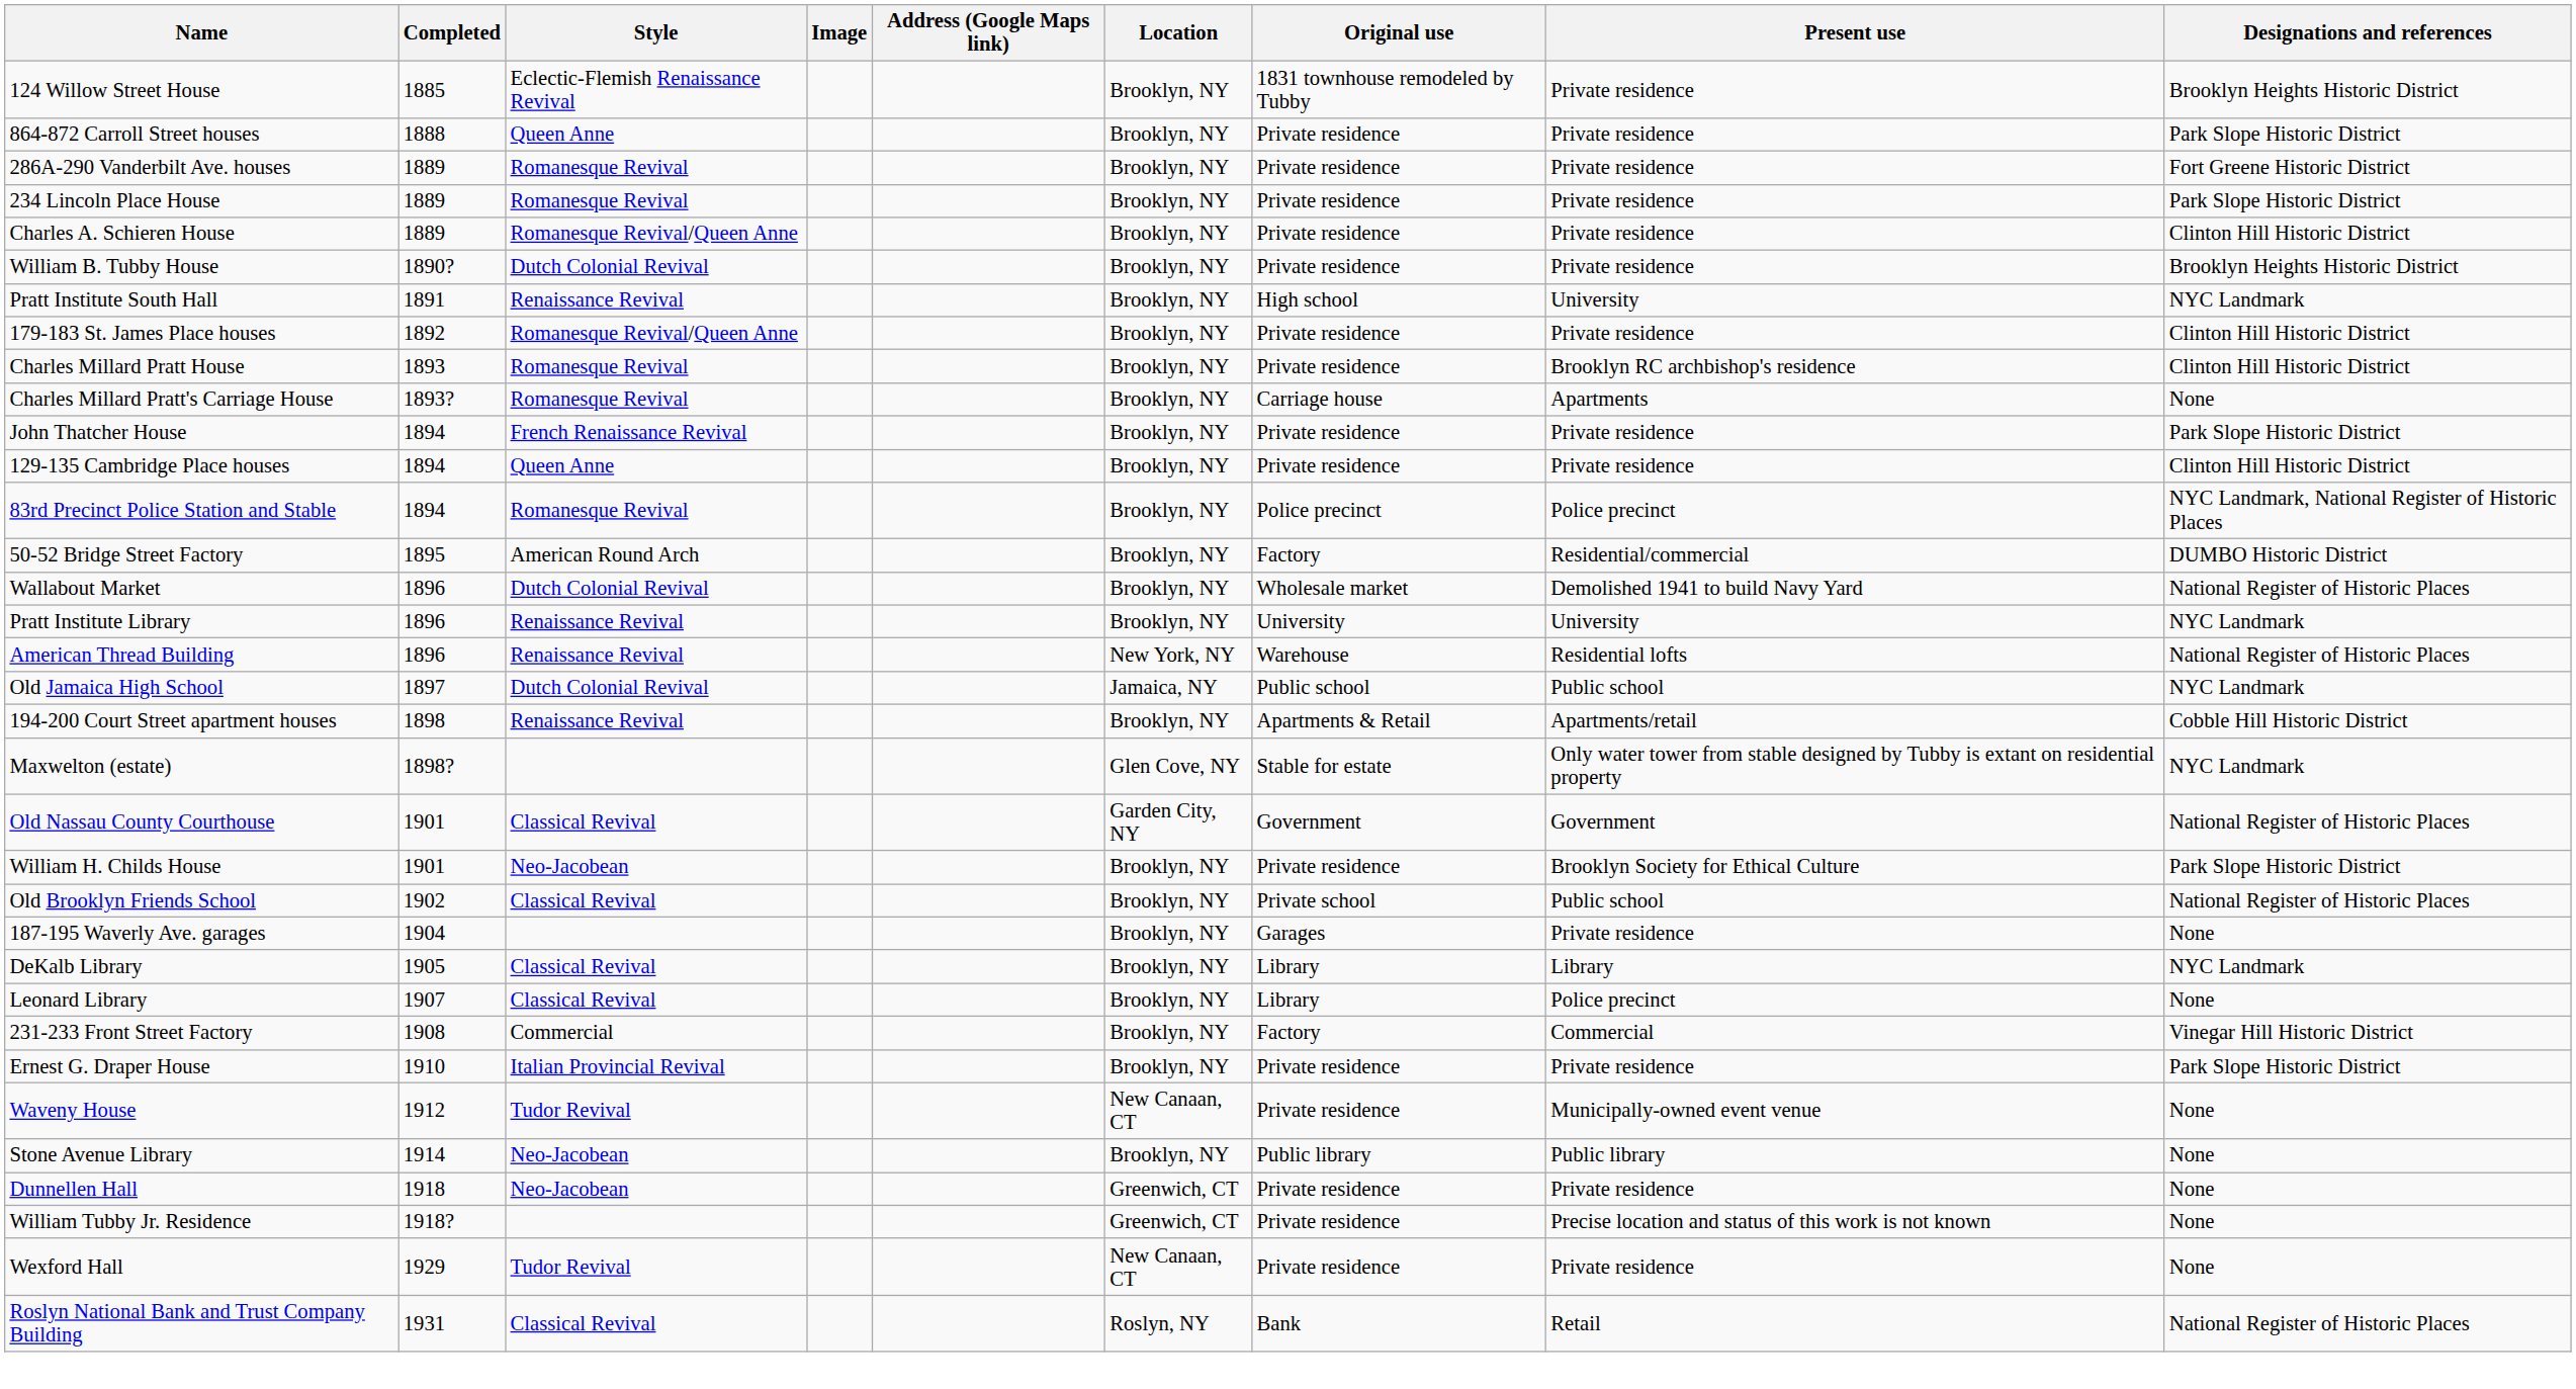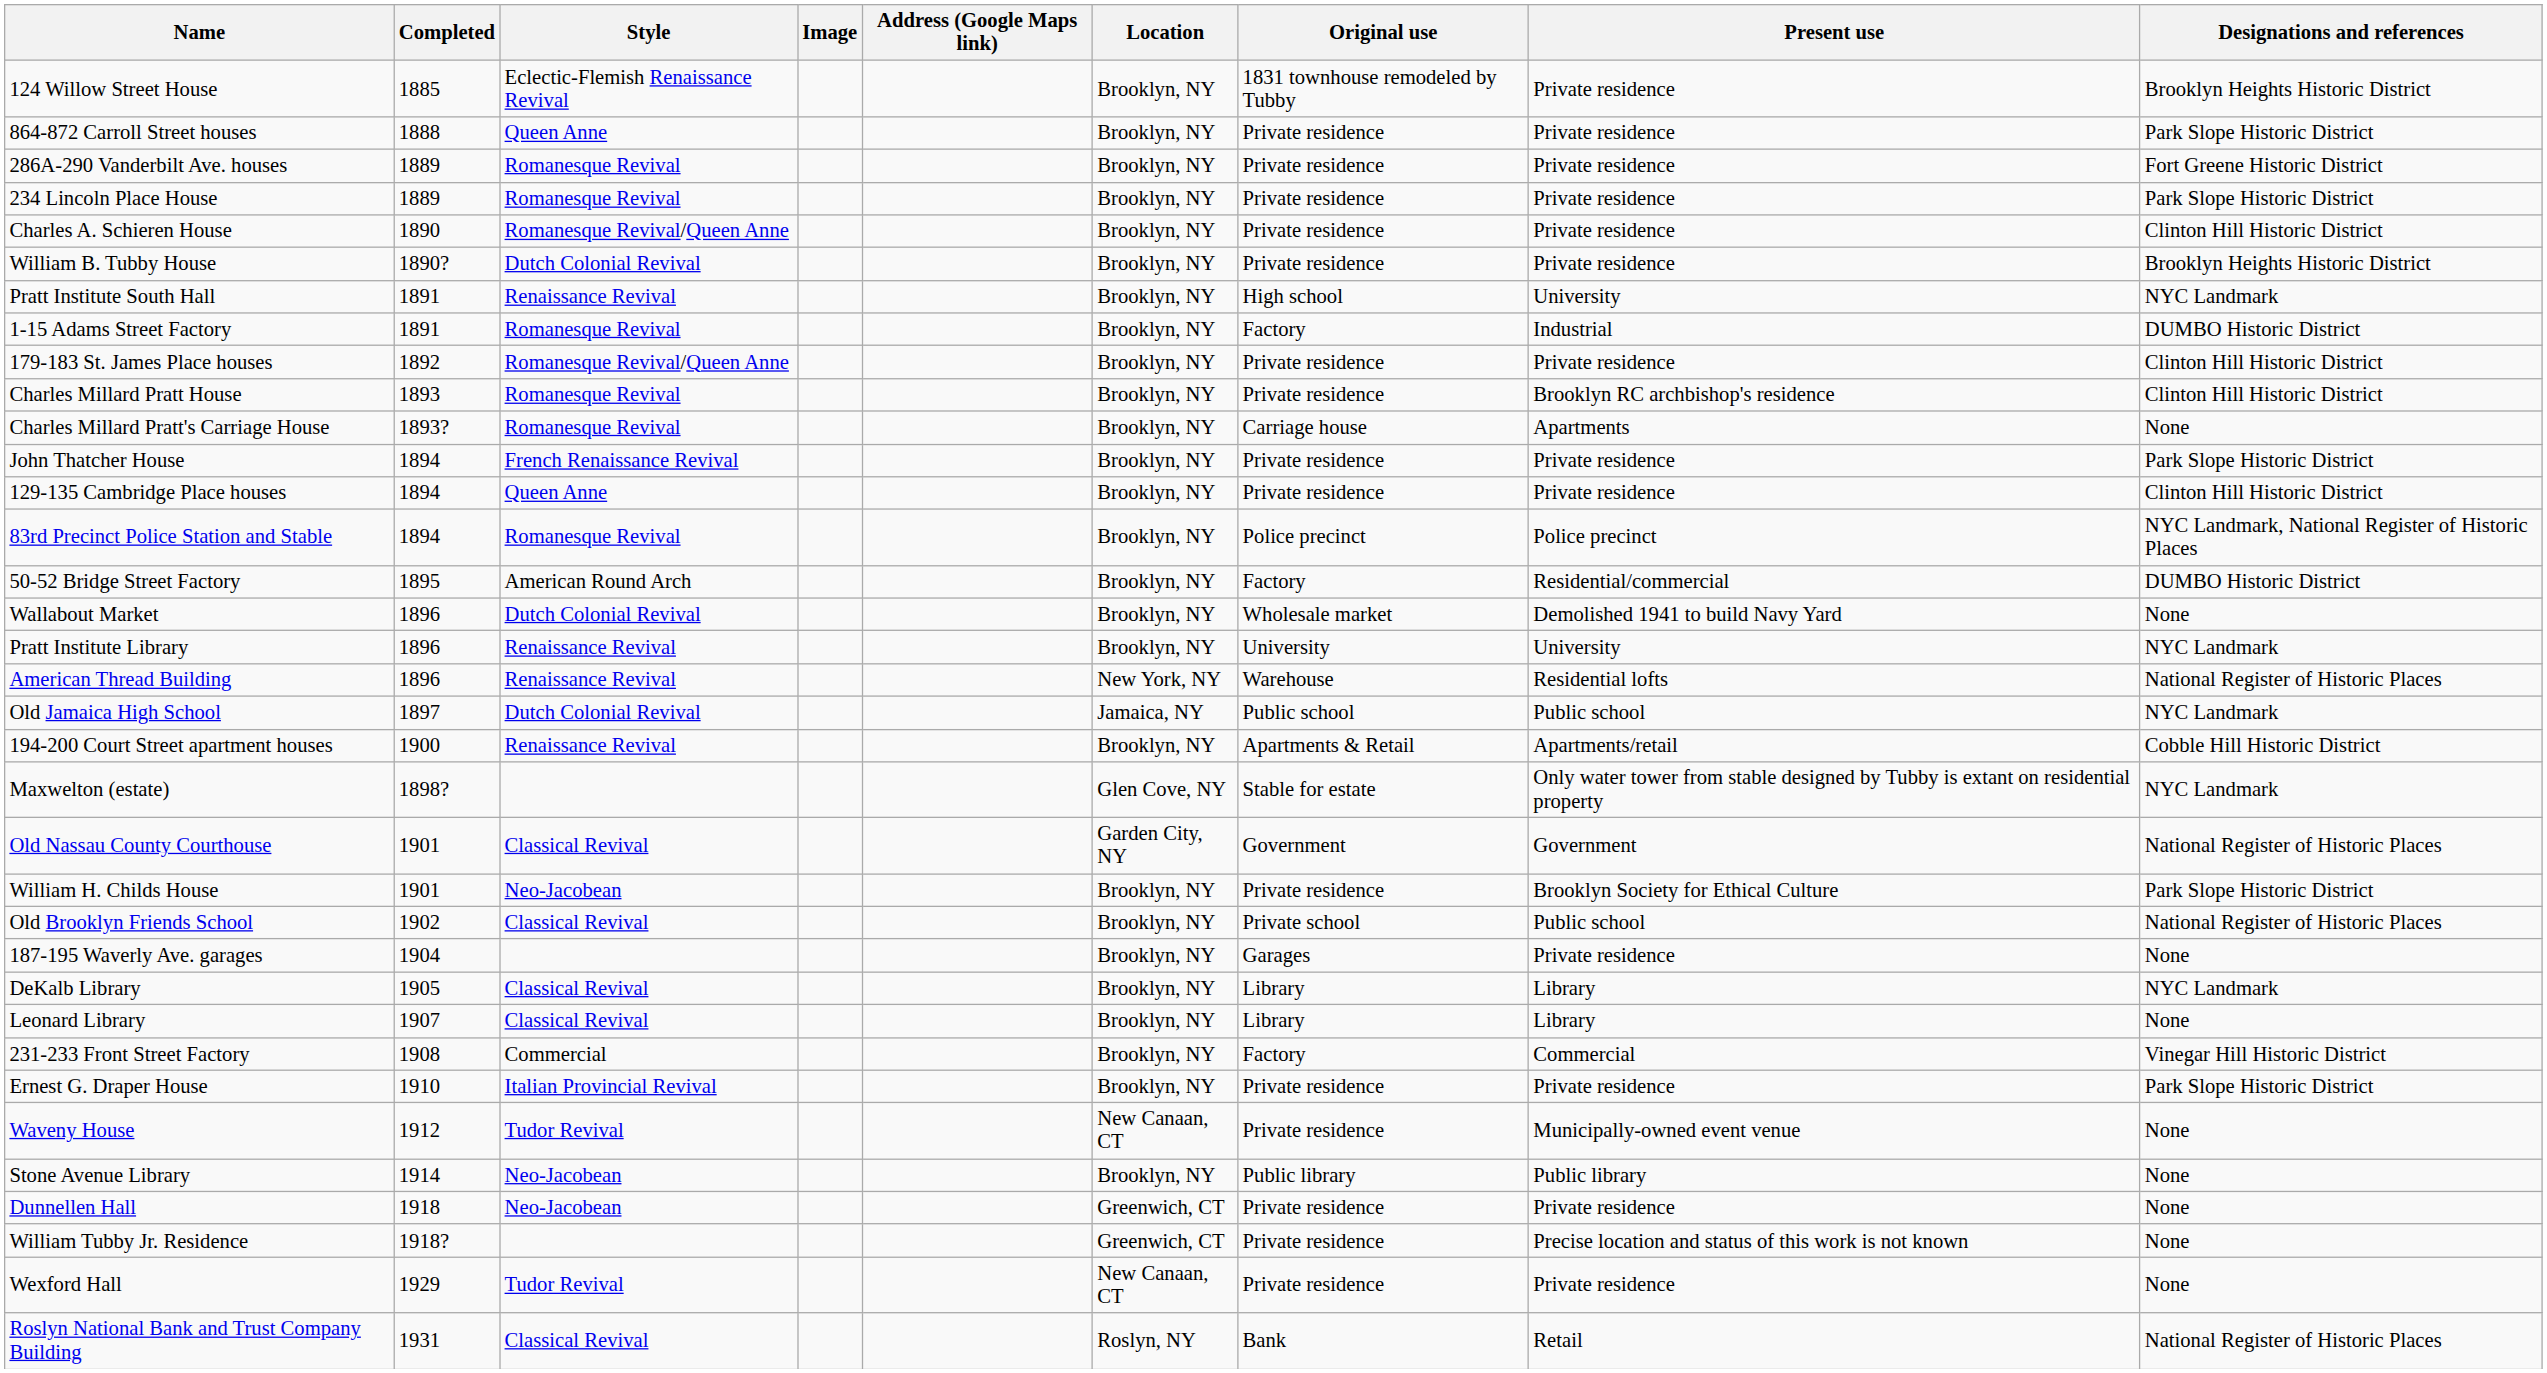 <table class="wikitable sortable">
 <tr>
 <th>Name</th>
 <th>Completed</th>
 <th>Style</th>
 <th>Image</th>
 <th>Address (Google Maps link)</th>
 <th>Location</th>
 <th>Original use</th>
 <th>Present use</th>
 <th>Designations and references</th>
 </tr>
 <tr>
 <td>124 Willow Street House</td>
 <td>1885</td>
 <td>Eclectic-Flemish <a href='#'>Renaissance Revival</a></td>
 <td></td>
 <td></td>
 <td>Brooklyn, NY</td>
 <td>1831 townhouse remodeled by Tubby</td>
 <td>Private residence</td>
 <td>Brooklyn Heights Historic District</td>
 </tr>
 <tr>
 <td>864-872 Carroll Street houses</td>
 <td>1888</td>
 <td><a href='#'>Queen Anne</a></td>
 <td></td>
 <td></td>
 <td>Brooklyn, NY</td>
 <td>Private residence</td>
 <td>Private residence</td>
 <td>Park Slope Historic District</td>
 </tr>
 <tr>
 <td>286A-290 Vanderbilt Ave. houses</td>
 <td>1889</td>
 <td><a href='#'>Romanesque Revival</a></td>
 <td></td>
 <td></td>
 <td>Brooklyn, NY</td>
 <td>Private residence</td>
 <td>Private residence</td>
 <td>Fort Greene Historic District</td>
 </tr>
 <tr>
 <td>234 Lincoln Place House</td>
 <td>1889</td>
 <td><a href='#'>Romanesque Revival</a></td>
 <td></td>
 <td></td>
 <td>Brooklyn, NY</td>
 <td>Private residence</td>
 <td>Private residence</td>
 <td>Park Slope Historic District</td>
 </tr>
 <tr>
 <td>Charles A. Schieren House</td>
-<td>1889</td>
+<td>1890</td>
 <td><a href='#'>Romanesque Revival</a>/<a href='#'>Queen Anne</a></td>
 <td></td>
 <td></td>
 <td>Brooklyn, NY</td>
 <td>Private residence</td>
 <td>Private residence</td>
 <td>Clinton Hill Historic District</td>
 </tr>
 <tr>
 <td>William B. Tubby House</td>
 <td>1890?</td>
 <td><a href='#'>Dutch Colonial Revival</a></td>
 <td></td>
 <td></td>
 <td>Brooklyn, NY</td>
 <td>Private residence</td>
 <td>Private residence</td>
 <td>Brooklyn Heights Historic District</td>
 </tr>
 <tr>
 <td>Pratt Institute South Hall</td>
 <td>1891</td>
 <td><a href='#'>Renaissance Revival</a></td>
 <td></td>
 <td></td>
 <td>Brooklyn, NY</td>
 <td>High school</td>
 <td>University</td>
 <td>NYC Landmark</td>
+</tr>
+<tr>
+<td>1-15 Adams Street Factory</td>
+<td>1891</td>
+<td><a href='#'>Romanesque Revival</a></td>
+<td></td>
+<td></td>
+<td>Brooklyn, NY</td>
+<td>Factory</td>
+<td>Industrial</td>
+<td>DUMBO Historic District</td>
 </tr>
 <tr>
 <td>179-183 St. James Place houses</td>
 <td>1892</td>
 <td><a href='#'>Romanesque Revival</a>/<a href='#'>Queen Anne</a></td>
 <td></td>
 <td></td>
 <td>Brooklyn, NY</td>
 <td>Private residence</td>
 <td>Private residence</td>
 <td>Clinton Hill Historic District</td>
 </tr>
 <tr>
 <td>Charles Millard Pratt House</td>
 <td>1893</td>
 <td><a href='#'>Romanesque Revival</a></td>
 <td></td>
 <td></td>
 <td>Brooklyn, NY</td>
 <td>Private residence</td>
 <td>Brooklyn RC archbishop's residence</td>
 <td>Clinton Hill Historic District</td>
 </tr>
 <tr>
 <td>Charles Millard Pratt's Carriage House</td>
 <td>1893?</td>
 <td><a href='#'>Romanesque Revival</a></td>
 <td></td>
 <td></td>
 <td>Brooklyn, NY</td>
 <td>Carriage house</td>
 <td>Apartments</td>
 <td>None</td>
 </tr>
 <tr>
 <td>John Thatcher House</td>
 <td>1894</td>
 <td><a href='#'>French Renaissance Revival</a></td>
 <td></td>
 <td></td>
 <td>Brooklyn, NY</td>
 <td>Private residence</td>
 <td>Private residence</td>
 <td>Park Slope Historic District</td>
 </tr>
 <tr>
 <td>129-135 Cambridge Place houses</td>
 <td>1894</td>
 <td><a href='#'>Queen Anne</a></td>
 <td></td>
 <td></td>
 <td>Brooklyn, NY</td>
 <td>Private residence</td>
 <td>Private residence</td>
 <td>Clinton Hill Historic District</td>
 </tr>
 <tr>
 <td><a href='#'>83rd Precinct Police Station and Stable</a></td>
 <td>1894</td>
 <td><a href='#'>Romanesque Revival</a></td>
 <td></td>
 <td></td>
 <td>Brooklyn, NY</td>
 <td>Police precinct</td>
 <td>Police precinct</td>
 <td>NYC Landmark, National Register of Historic Places</td>
 </tr>
 <tr>
 <td>50-52 Bridge Street Factory</td>
 <td>1895</td>
 <td>American Round Arch</td>
 <td></td>
 <td></td>
 <td>Brooklyn, NY</td>
 <td>Factory</td>
 <td>Residential/commercial</td>
 <td>DUMBO Historic District</td>
 </tr>
 <tr>
 <td>Wallabout Market</td>
 <td>1896</td>
 <td><a href='#'>Dutch Colonial Revival</a></td>
 <td></td>
 <td></td>
 <td>Brooklyn, NY</td>
 <td>Wholesale market</td>
 <td>Demolished 1941 to build Navy Yard</td>
-<td>National Register of Historic Places</td>
+<td>None</td>
 </tr>
 <tr>
 <td>Pratt Institute Library</td>
 <td>1896</td>
 <td><a href='#'>Renaissance Revival</a></td>
 <td></td>
 <td></td>
 <td>Brooklyn, NY</td>
 <td>University</td>
 <td>University</td>
 <td>NYC Landmark</td>
 </tr>
 <tr>
 <td><a href='#'>American Thread Building</a></td>
 <td>1896</td>
 <td><a href='#'>Renaissance Revival</a></td>
 <td></td>
 <td></td>
 <td>New York, NY</td>
 <td>Warehouse</td>
 <td>Residential lofts</td>
 <td>National Register of Historic Places</td>
 </tr>
 <tr>
 <td>Old <a href='#'>Jamaica High School</a></td>
 <td>1897</td>
 <td><a href='#'>Dutch Colonial Revival</a></td>
 <td></td>
 <td></td>
 <td>Jamaica, NY</td>
 <td>Public school</td>
 <td>Public school</td>
 <td>NYC Landmark</td>
 </tr>
 <tr>
 <td>194-200 Court Street apartment houses</td>
-<td>1898</td>
+<td>1900</td>
 <td><a href='#'>Renaissance Revival</a></td>
 <td></td>
 <td></td>
 <td>Brooklyn, NY</td>
 <td>Apartments & Retail</td>
 <td>Apartments/retail</td>
 <td>Cobble Hill Historic District</td>
 </tr>
 <tr>
 <td>Maxwelton (estate)</td>
 <td>1898?</td>
 <td></td>
 <td></td>
 <td></td>
 <td>Glen Cove, NY</td>
 <td>Stable for estate</td>
 <td>Only water tower from stable designed by Tubby is extant on residential property</td>
 <td>NYC Landmark</td>
 </tr>
 <tr>
 <td><a href='#'>Old Nassau County Courthouse</a></td>
 <td>1901</td>
 <td><a href='#'>Classical Revival</a></td>
 <td></td>
 <td></td>
 <td>Garden City, NY</td>
 <td>Government</td>
 <td>Government</td>
 <td>National Register of Historic Places</td>
 </tr>
 <tr>
 <td>William H. Childs House</td>
 <td>1901</td>
 <td><a href='#'>Neo-Jacobean</a></td>
 <td></td>
 <td></td>
 <td>Brooklyn, NY</td>
 <td>Private residence</td>
 <td>Brooklyn Society for Ethical Culture</td>
 <td>Park Slope Historic District</td>
 </tr>
 <tr>
 <td>Old <a href='#'>Brooklyn Friends School</a></td>
 <td>1902</td>
 <td><a href='#'>Classical Revival</a></td>
 <td></td>
 <td></td>
 <td>Brooklyn, NY</td>
 <td>Private school</td>
 <td>Public school</td>
 <td>National Register of Historic Places</td>
 </tr>
 <tr>
 <td>187-195 Waverly Ave. garages</td>
 <td>1904</td>
 <td></td>
 <td></td>
 <td></td>
 <td>Brooklyn, NY</td>
 <td>Garages</td>
 <td>Private residence</td>
 <td>None</td>
 </tr>
 <tr>
 <td>DeKalb Library</td>
 <td>1905</td>
 <td><a href='#'>Classical Revival</a></td>
 <td></td>
 <td></td>
 <td>Brooklyn, NY</td>
 <td>Library</td>
 <td>Library</td>
 <td>NYC Landmark</td>
 </tr>
 <tr>
 <td>Leonard Library</td>
 <td>1907</td>
 <td><a href='#'>Classical Revival</a></td>
 <td></td>
 <td></td>
 <td>Brooklyn, NY</td>
 <td>Library</td>
-<td>Police precinct</td>
+<td>Library</td>
 <td>None</td>
 </tr>
 <tr>
 <td>231-233 Front Street Factory</td>
 <td>1908</td>
 <td>Commercial</td>
 <td></td>
 <td></td>
 <td>Brooklyn, NY</td>
 <td>Factory</td>
 <td>Commercial</td>
 <td>Vinegar Hill Historic District</td>
 </tr>
 <tr>
 <td>Ernest G. Draper House</td>
 <td>1910</td>
 <td><a href='#'>Italian Provincial Revival</a></td>
 <td></td>
 <td></td>
 <td>Brooklyn, NY</td>
 <td>Private residence</td>
 <td>Private residence</td>
 <td>Park Slope Historic District</td>
 </tr>
 <tr>
 <td><a href='#'>Waveny House</a></td>
 <td>1912</td>
 <td><a href='#'>Tudor Revival</a></td>
 <td></td>
 <td></td>
 <td>New Canaan, CT</td>
 <td>Private residence</td>
 <td>Municipally-owned event venue</td>
 <td>None</td>
 </tr>
 <tr>
 <td>Stone Avenue Library</td>
 <td>1914</td>
 <td><a href='#'>Neo-Jacobean</a></td>
 <td></td>
 <td></td>
 <td>Brooklyn, NY</td>
 <td>Public library</td>
 <td>Public library</td>
 <td>None</td>
 </tr>
 <tr>
 <td><a href='#'>Dunnellen Hall</a></td>
 <td>1918</td>
 <td><a href='#'>Neo-Jacobean</a></td>
 <td></td>
 <td></td>
 <td>Greenwich, CT</td>
 <td>Private residence</td>
 <td>Private residence</td>
 <td>None</td>
 </tr>
 <tr>
 <td>William Tubby Jr. Residence</td>
 <td>1918?</td>
 <td></td>
 <td></td>
 <td></td>
 <td>Greenwich, CT</td>
 <td>Private residence</td>
 <td>Precise location and status of this work is not known</td>
 <td>None</td>
 </tr>
 <tr>
 <td>Wexford Hall</td>
 <td>1929</td>
 <td><a href='#'>Tudor Revival</a></td>
 <td></td>
 <td></td>
 <td>New Canaan, CT</td>
 <td>Private residence</td>
 <td>Private residence</td>
 <td>None</td>
 </tr>
 <tr>
 <td><a href='#'>Roslyn National Bank and Trust Company Building</a></td>
 <td>1931</td>
 <td><a href='#'>Classical Revival</a></td>
 <td></td>
 <td></td>
 <td>Roslyn, NY</td>
 <td>Bank</td>
 <td>Retail</td>
 <td>National Register of Historic Places</td>
 </tr>
 </table>
